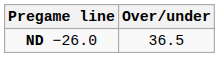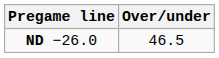 <table class="wikitable">
 <tr align="center">
 <th style=>Pregame line</th>
 <th style=>Over/under</th>
 </tr>
 <tr align="center">
 <td><strong>ND</strong> −26.0</td>
-<td>36.5</td>
+<td>46.5</td>
 </tr>
 </table>
